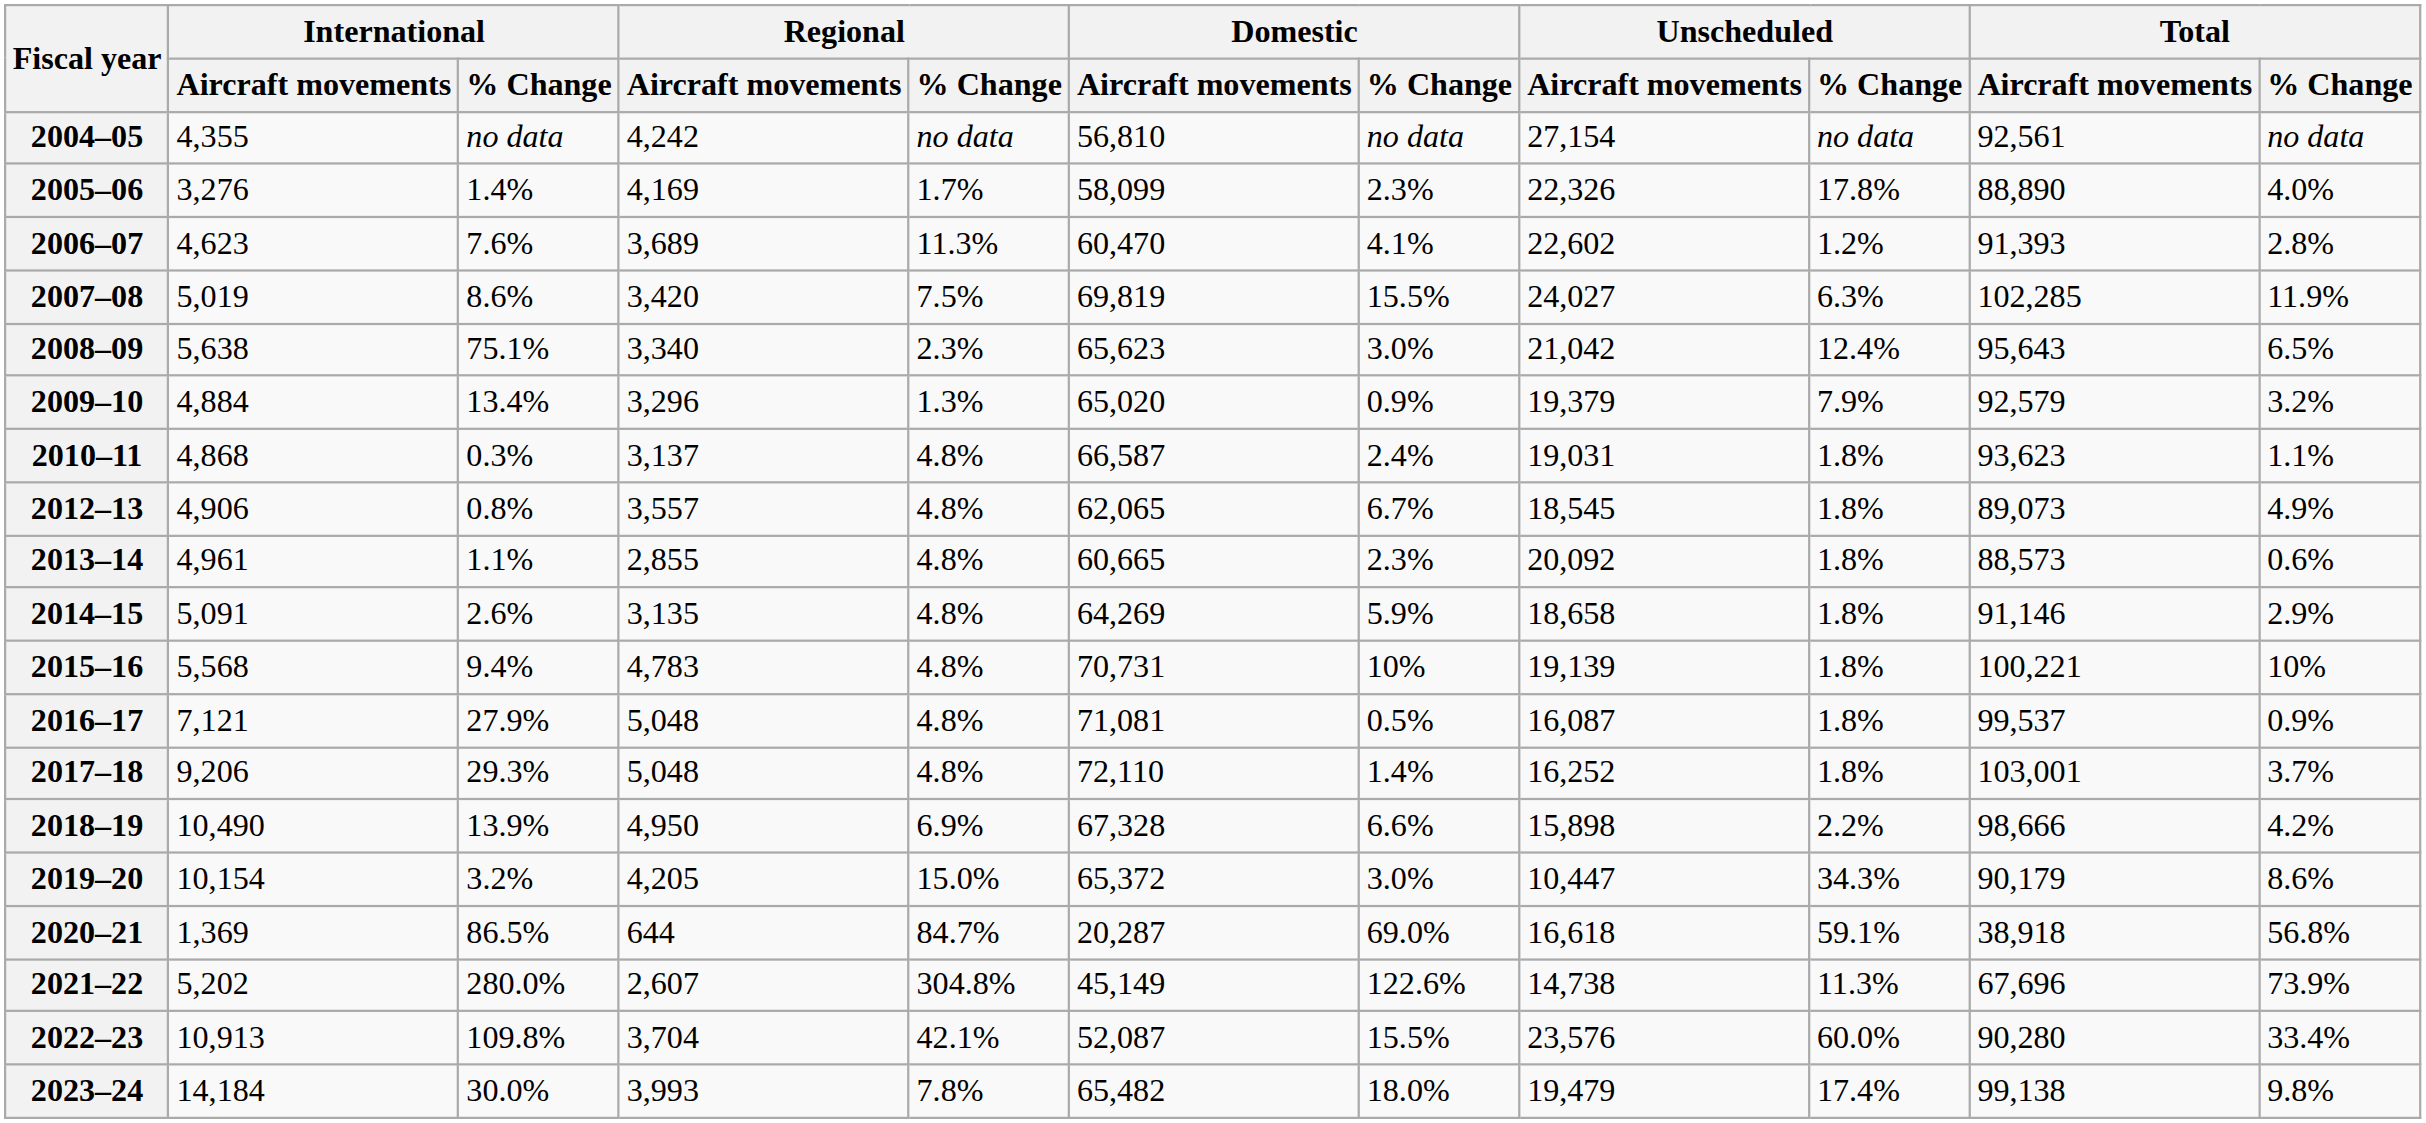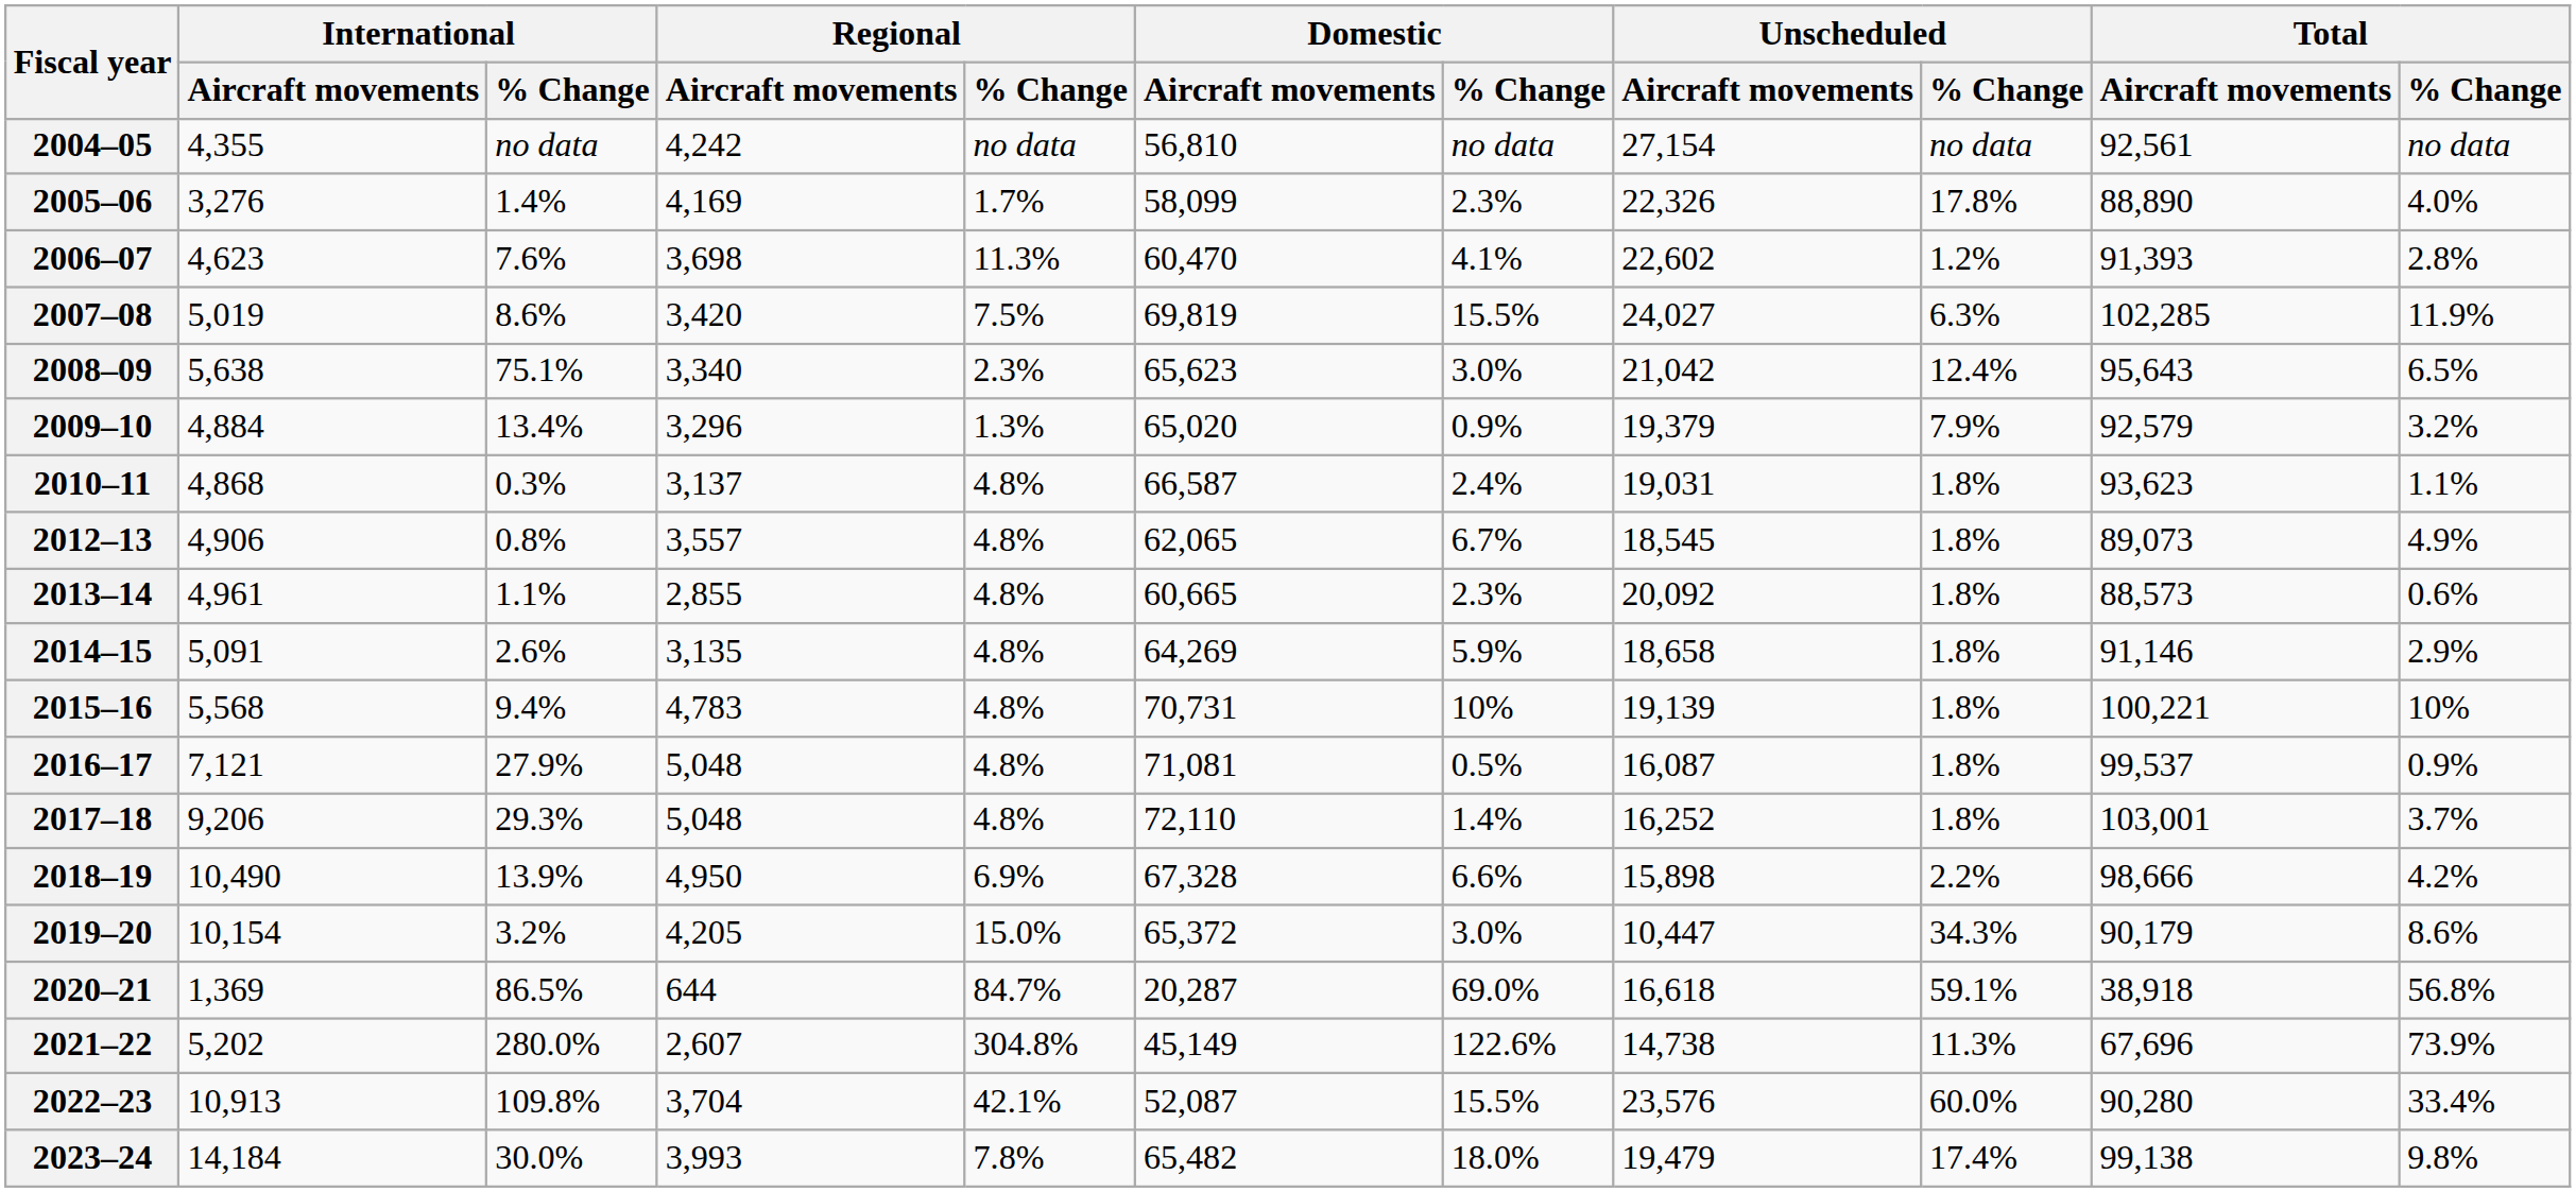 <table class="wikitable"  style="font-size:90%;">
 <tr>
 <th rowspan="2">Fiscal year</th>
 <th colspan="2">International</th>
 <th colspan="2">Regional</th>
 <th colspan="2">Domestic</th>
 <th colspan="2">Unscheduled</th>
 <th colspan="2">Total</th>
 </tr>
 <tr>
 <th>Aircraft movements</th>
 <th>% Change</th>
 <th>Aircraft movements</th>
 <th>% Change</th>
 <th>Aircraft movements</th>
 <th>% Change</th>
 <th>Aircraft movements</th>
 <th>% Change</th>
 <th>Aircraft movements</th>
 <th>% Change</th>
 </tr>
 <tr>
 <th>2004–05</th>
 <td>4,355</td>
 <td><em>no data</em></td>
 <td>4,242</td>
 <td><em>no data</em></td>
 <td>56,810</td>
 <td><em>no data</em></td>
 <td>27,154</td>
 <td><em>no data</em></td>
 <td>92,561</td>
 <td><em>no data</em></td>
 </tr>
 <tr>
 <th>2005–06</th>
 <td>3,276</td>
 <td>1.4%</td>
 <td>4,169</td>
 <td>1.7%</td>
 <td>58,099</td>
 <td>2.3%</td>
 <td>22,326</td>
 <td>17.8%</td>
 <td>88,890</td>
 <td>4.0%</td>
 </tr>
 <tr>
 <th>2006–07</th>
 <td>4,623</td>
 <td>7.6%</td>
-<td>3,689</td>
+<td>3,698</td>
 <td>11.3%</td>
 <td>60,470</td>
 <td>4.1%</td>
 <td>22,602</td>
 <td>1.2%</td>
 <td>91,393</td>
 <td>2.8%</td>
 </tr>
 <tr>
 <th>2007–08</th>
 <td>5,019</td>
 <td>8.6%</td>
 <td>3,420</td>
 <td>7.5%</td>
 <td>69,819</td>
 <td>15.5%</td>
 <td>24,027</td>
 <td>6.3%</td>
 <td>102,285</td>
 <td>11.9%</td>
 </tr>
 <tr>
 <th>2008–09</th>
 <td>5,638</td>
 <td>75.1%</td>
 <td>3,340</td>
 <td>2.3%</td>
 <td>65,623</td>
 <td>3.0%</td>
 <td>21,042</td>
 <td>12.4%</td>
 <td>95,643</td>
 <td>6.5%</td>
 </tr>
 <tr>
 <th>2009–10</th>
 <td>4,884</td>
 <td>13.4%</td>
 <td>3,296</td>
 <td>1.3%</td>
 <td>65,020</td>
 <td>0.9%</td>
 <td>19,379</td>
 <td>7.9%</td>
 <td>92,579</td>
 <td>3.2%</td>
 </tr>
 <tr>
 <th>2010–11</th>
 <td>4,868</td>
 <td>0.3%</td>
 <td>3,137</td>
 <td>4.8%</td>
 <td>66,587</td>
 <td>2.4%</td>
 <td>19,031</td>
 <td>1.8%</td>
 <td>93,623</td>
 <td>1.1%</td>
 </tr>
 <tr>
 <th>2012–13</th>
 <td>4,906</td>
 <td>0.8%</td>
 <td>3,557</td>
 <td>4.8%</td>
 <td>62,065</td>
 <td>6.7%</td>
 <td>18,545</td>
 <td>1.8%</td>
 <td>89,073</td>
 <td>4.9%</td>
 </tr>
 <tr>
 <th>2013–14</th>
 <td>4,961</td>
 <td>1.1%</td>
 <td>2,855</td>
 <td>4.8%</td>
 <td>60,665</td>
 <td>2.3%</td>
 <td>20,092</td>
 <td>1.8%</td>
 <td>88,573</td>
 <td>0.6%</td>
 </tr>
 <tr>
 <th>2014–15</th>
 <td>5,091</td>
 <td>2.6%</td>
 <td>3,135</td>
 <td>4.8%</td>
 <td>64,269</td>
 <td>5.9%</td>
 <td>18,658</td>
 <td>1.8%</td>
 <td>91,146</td>
 <td>2.9%</td>
 </tr>
 <tr>
 <th>2015–16</th>
 <td>5,568</td>
 <td>9.4%</td>
 <td>4,783</td>
 <td>4.8%</td>
 <td>70,731</td>
 <td>10%</td>
 <td>19,139</td>
 <td>1.8%</td>
 <td>100,221</td>
 <td>10%</td>
 </tr>
 <tr>
 <th>2016–17</th>
 <td>7,121</td>
 <td>27.9%</td>
 <td>5,048</td>
 <td>4.8%</td>
 <td>71,081</td>
 <td>0.5%</td>
 <td>16,087</td>
 <td>1.8%</td>
 <td>99,537</td>
 <td>0.9%</td>
 </tr>
 <tr>
 <th>2017–18</th>
 <td>9,206</td>
 <td>29.3%</td>
 <td>5,048</td>
 <td>4.8%</td>
 <td>72,110</td>
 <td>1.4%</td>
 <td>16,252</td>
 <td>1.8%</td>
 <td>103,001</td>
 <td>3.7%</td>
 </tr>
 <tr>
 <th>2018–19</th>
 <td>10,490</td>
 <td>13.9%</td>
 <td>4,950</td>
 <td>6.9%</td>
 <td>67,328</td>
 <td>6.6%</td>
 <td>15,898</td>
 <td>2.2%</td>
 <td>98,666</td>
 <td>4.2%</td>
 </tr>
 <tr>
 <th>2019–20</th>
 <td>10,154</td>
 <td>3.2%</td>
 <td>4,205</td>
 <td>15.0%</td>
 <td>65,372</td>
 <td>3.0%</td>
 <td>10,447</td>
 <td>34.3%</td>
 <td>90,179</td>
 <td>8.6%</td>
 </tr>
 <tr>
 <th>2020–21</th>
 <td>1,369</td>
 <td>86.5%</td>
 <td>644</td>
 <td>84.7%</td>
 <td>20,287</td>
 <td>69.0%</td>
 <td>16,618</td>
 <td>59.1%</td>
 <td>38,918</td>
 <td>56.8%</td>
 </tr>
 <tr>
 <th>2021–22</th>
 <td>5,202</td>
 <td>280.0%</td>
 <td>2,607</td>
 <td>304.8%</td>
 <td>45,149</td>
 <td>122.6%</td>
 <td>14,738</td>
 <td>11.3%</td>
 <td>67,696</td>
 <td>73.9%</td>
 </tr>
 <tr>
 <th>2022–23</th>
 <td>10,913</td>
 <td>109.8%</td>
 <td>3,704</td>
 <td>42.1%</td>
 <td>52,087</td>
 <td>15.5%</td>
 <td>23,576</td>
 <td>60.0%</td>
 <td>90,280</td>
 <td>33.4%</td>
 </tr>
 <tr>
 <th>2023–24</th>
 <td>14,184</td>
 <td>30.0%</td>
 <td>3,993</td>
 <td>7.8%</td>
 <td>65,482</td>
 <td>18.0%</td>
 <td>19,479</td>
 <td>17.4%</td>
 <td>99,138</td>
 <td>9.8%</td>
 </tr>
 </table>
